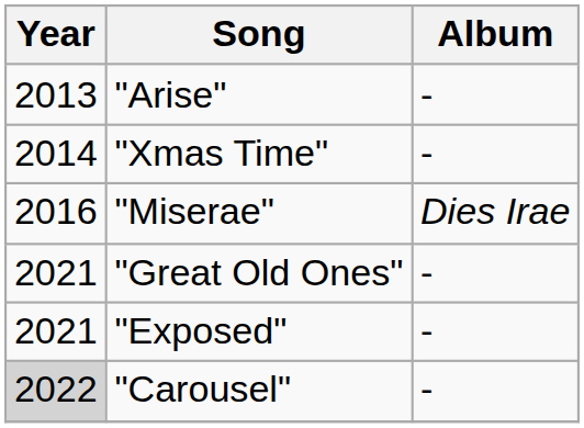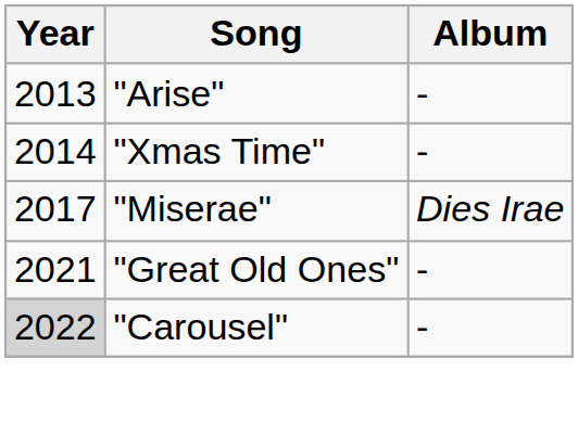 <table class="wikitable">
 <tr>
 <th>Year</th>
 <th>Song</th>
 <th>Album</th>
 </tr>
 <tr>
 <td>2013</td>
 <td>"Arise"</td>
 <td>-</td>
 </tr>
 <tr>
 <td>2014</td>
 <td>"Xmas Time"</td>
 <td>-</td>
 </tr>
 <tr>
-<td>2016</td>
+<td>2017</td>
 <td>"Miserae"</td>
 <td><em>Dies Irae</em></td>
 </tr>
 <tr>
 <td>2021</td>
 <td>"Great Old Ones"</td>
-<td>-</td>
-</tr>
-<tr>
-<td>2021</td>
-<td>"Exposed"</td>
 <td>-</td>
 </tr>
 <tr>
 <td style="background: lightgrey;">2022</td>
 <td>"Carousel"</td>
 <td>-</td>
 </tr>
 <tr>
 </tr>
 </table>
